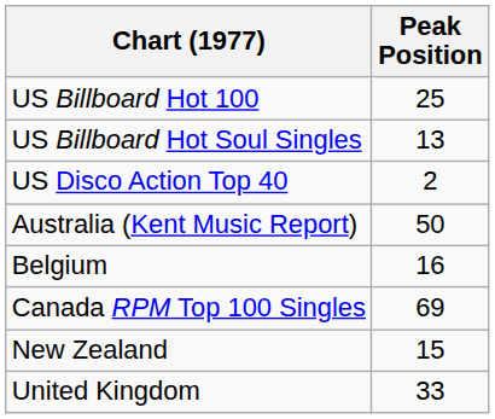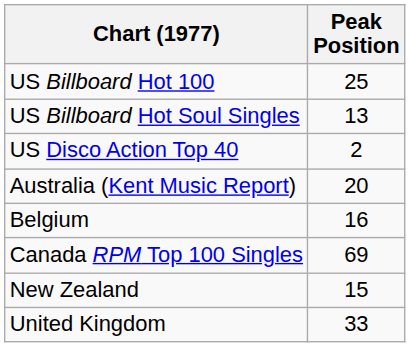 <table class="wikitable sortable">
 <tr>
 <th>Chart (1977)</th>
 <th>Peak<br>Position</th>
 </tr>
 <tr>
 <td>US <em>Billboard</em> <a href='#'>Hot 100</a></td>
 <td align="center">25</td>
 </tr>
 <tr>
 <td>US <em>Billboard</em> <a href='#'>Hot Soul Singles</a></td>
 <td align="center">13</td>
 </tr>
 <tr>
 <td>US <a href='#'>Disco Action Top 40</a></td>
 <td align="center">2</td>
 </tr>
 <tr>
 <td>Australia (<a href='#'>Kent Music Report</a>)</td>
-<td align="center">50</td>
+<td align="center">20</td>
 </tr>
 <tr>
 <td>Belgium</td>
 <td align="center">16</td>
 </tr>
 <tr>
 <td>Canada <a href='#'><em>RPM</em> Top 100 Singles</a></td>
 <td align="center">69</td>
 </tr>
 <tr>
 <td>New Zealand</td>
 <td align="center">15</td>
 </tr>
 <tr>
 <td>United Kingdom</td>
 <td align="center">33</td>
 </tr>
 </table>
